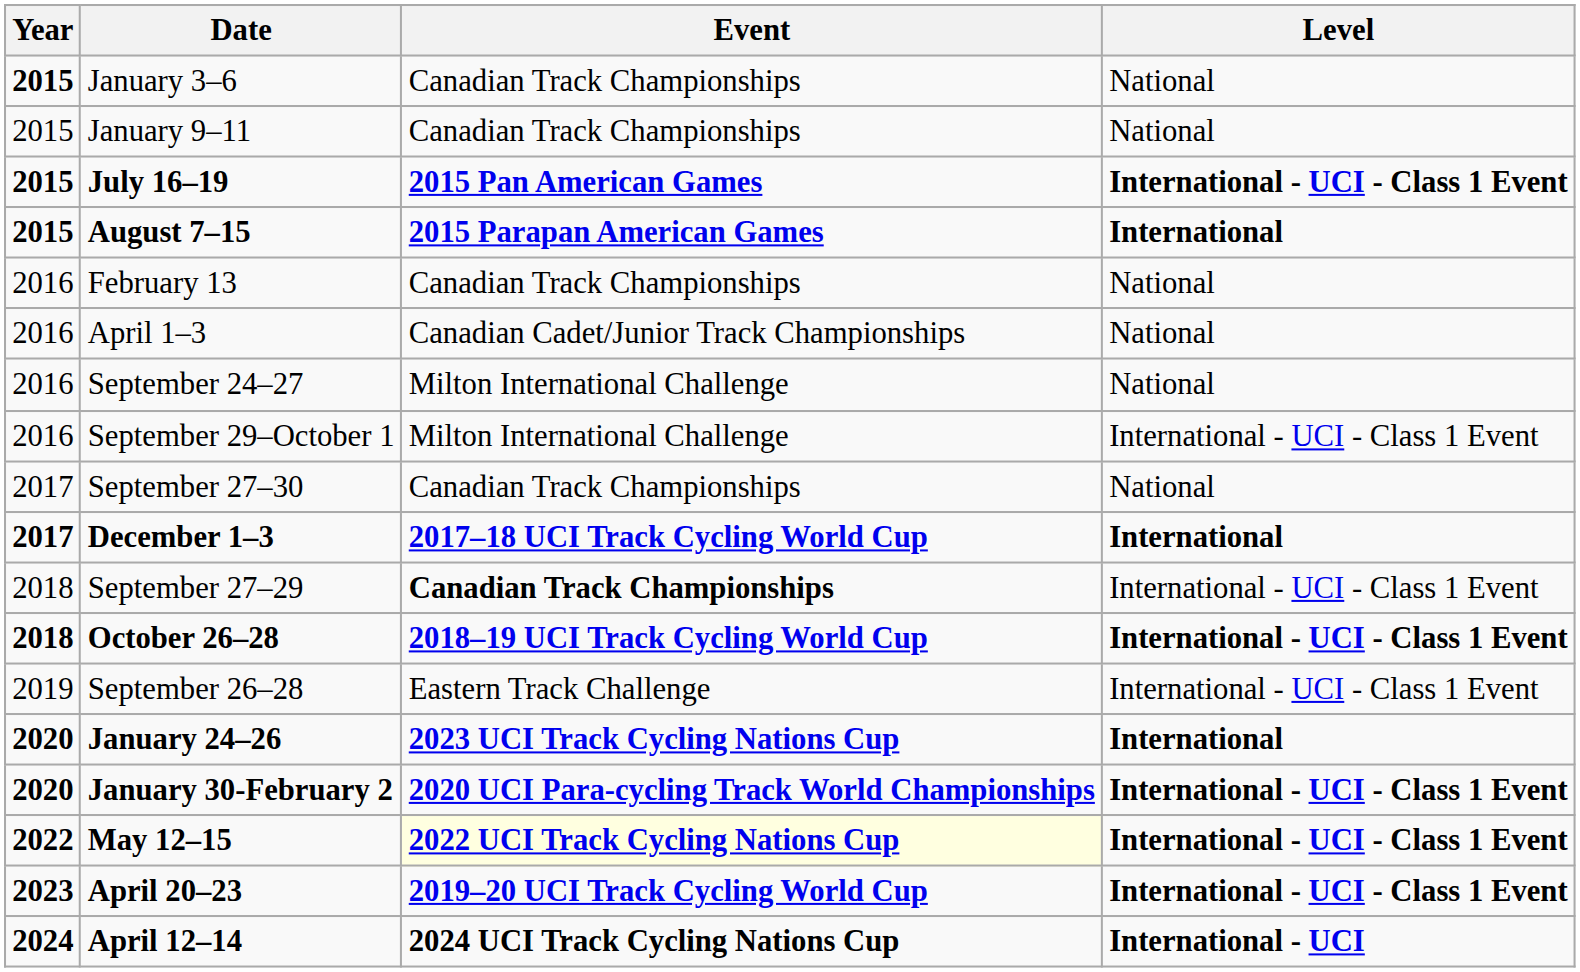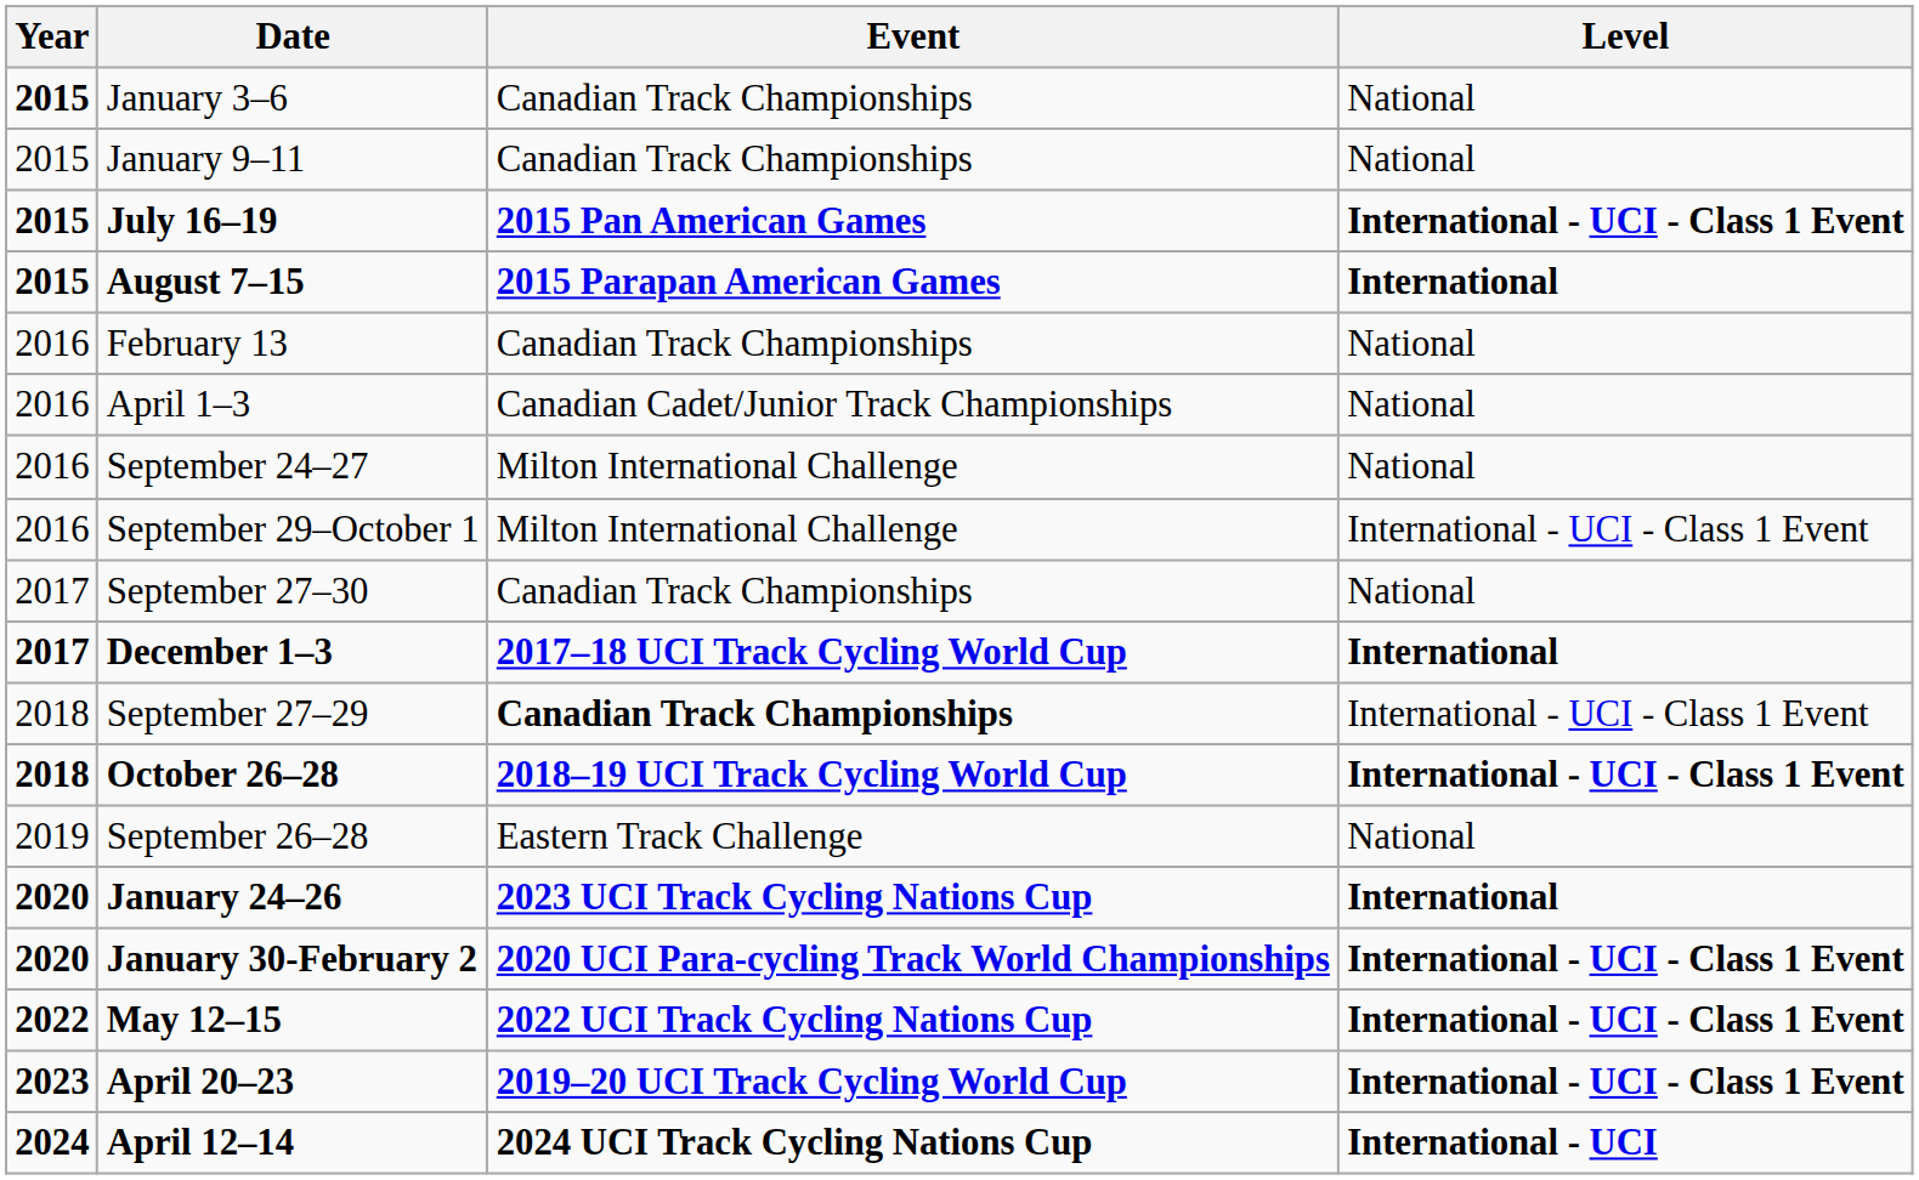 <table class="sortable wikitable" style="font-size: 95%;">
 <tr>
 <th>Year</th>
 <th>Date</th>
 <th>Event</th>
 <th>Level</th>
 </tr>
 <tr>
 <td><strong>2015</strong></td>
 <td>January 3–6</td>
 <td>Canadian Track Championships</td>
 <td>National</td>
 </tr>
 <tr>
 <td>2015</td>
 <td>January 9–11</td>
 <td>Canadian Track Championships</td>
 <td>National</td>
 </tr>
 <tr>
 <td><strong>2015</strong></td>
 <td><strong>July 16–19</strong></td>
 <td><strong><a href='#'>2015 Pan American Games</a></strong></td>
 <td><strong>International - <a href='#'>UCI</a> - Class 1 Event</strong></td>
 </tr>
 <tr>
 <td><strong>2015</strong></td>
 <td><strong>August 7–15</strong></td>
 <td><strong><a href='#'>2015 Parapan American Games</a></strong></td>
 <td><strong>International</strong></td>
 </tr>
 <tr>
 <td>2016</td>
 <td>February 13</td>
 <td>Canadian Track Championships</td>
 <td>National</td>
 </tr>
 <tr>
 <td>2016</td>
 <td>April 1–3</td>
 <td>Canadian Cadet/Junior Track Championships</td>
 <td>National</td>
 </tr>
 <tr>
 <td>2016</td>
 <td>September 24–27</td>
 <td>Milton International Challenge</td>
 <td>National</td>
 </tr>
 <tr>
 <td>2016</td>
 <td>September 29–October 1</td>
 <td>Milton International Challenge</td>
 <td>International - <a href='#'>UCI</a> - Class 1 Event</td>
 </tr>
 <tr>
 <td>2017</td>
 <td>September 27–30</td>
 <td>Canadian Track Championships</td>
 <td>National</td>
 </tr>
 <tr>
 <td><strong>2017</strong></td>
 <td><strong>December 1–3</strong></td>
 <td><strong><a href='#'>2017–18 UCI Track Cycling World Cup</a></strong></td>
 <td><strong>International</strong></td>
 </tr>
 <tr>
 <td>2018</td>
 <td>September 27–29</td>
 <td><strong>Canadian Track Championships</strong></td>
 <td>International - <a href='#'>UCI</a> - Class 1 Event</td>
 </tr>
 <tr>
 <td><strong>2018</strong></td>
 <td><strong>October 26–28</strong></td>
 <td><strong><a href='#'>2018–19 UCI Track Cycling World Cup</a></strong></td>
 <td><strong>International - <a href='#'>UCI</a> - Class 1 Event</strong></td>
 </tr>
 <tr>
 <td>2019</td>
 <td>September 26–28</td>
 <td>Eastern Track Challenge</td>
-<td>International - <a href='#'>UCI</a> - Class 1 Event</td>
+<td>National</td>
 </tr>
 <tr>
 <td><strong>2020</strong></td>
 <td><strong>January 24–26</strong></td>
 <td><strong><a href='#'>2023 UCI Track Cycling Nations Cup</a></strong></td>
 <td><strong>International</strong></td>
 </tr>
 <tr>
 <td><strong>2020</strong></td>
 <td><strong>January 30-February 2</strong></td>
 <td><strong><a href='#'>2020 UCI Para-cycling Track World Championships</a></strong></td>
 <td><strong>International - <a href='#'>UCI</a> - Class 1 Event</strong></td>
 </tr>
 <tr>
 <td><strong>2022</strong></td>
 <td><strong>May 12–15</strong></td>
-<td style="background: lightyellow;"><strong><a href='#'>2022 UCI Track Cycling Nations Cup</a></strong></td>
+<td><strong><a href='#'>2022 UCI Track Cycling Nations Cup</a></strong></td>
 <td><strong>International - <a href='#'>UCI</a> - Class 1 Event</strong></td>
 </tr>
 <tr>
 <td><strong>2023</strong></td>
 <td><strong>April 20–23</strong></td>
 <td><strong><a href='#'>2019–20 UCI Track Cycling World Cup</a></strong></td>
 <td><strong>International - <a href='#'>UCI</a> - Class 1 Event</strong></td>
 </tr>
 <tr>
 <td><strong>2024</strong></td>
 <td><strong>April 12–14</strong></td>
 <td><strong>2024 UCI Track Cycling Nations Cup</strong></td>
 <td><strong>International - <a href='#'>UCI</a></strong></td>
 </tr>
 </table>
